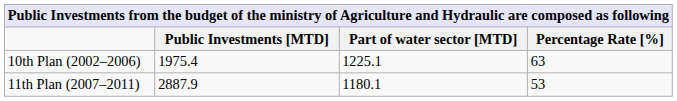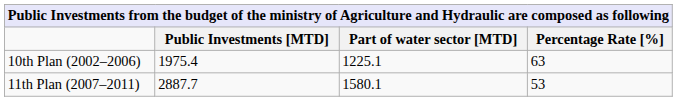 <table class="wikitable">
 <tr>
 <th style="background:#E6E6FA" colspan=4>Public Investments from the budget of the ministry of Agriculture and Hydraulic are composed as following</th>
 </tr>
 <tr>
 <td></td>
 <th>Public Investments [MTD]</th>
 <th>Part of water sector [MTD]</th>
 <th>Percentage Rate [%]</th>
 </tr>
 <tr>
 <td>10th Plan (2002–2006)</td>
 <td>1975.4</td>
 <td>1225.1</td>
 <td>63</td>
 </tr>
 <tr>
 <td>11th Plan (2007–2011)</td>
-<td>2887.9</td>
-<td>1180.1</td>
+<td>2887.7</td>
+<td>1580.1</td>
 <td>53</td>
 </tr>
 </table>
